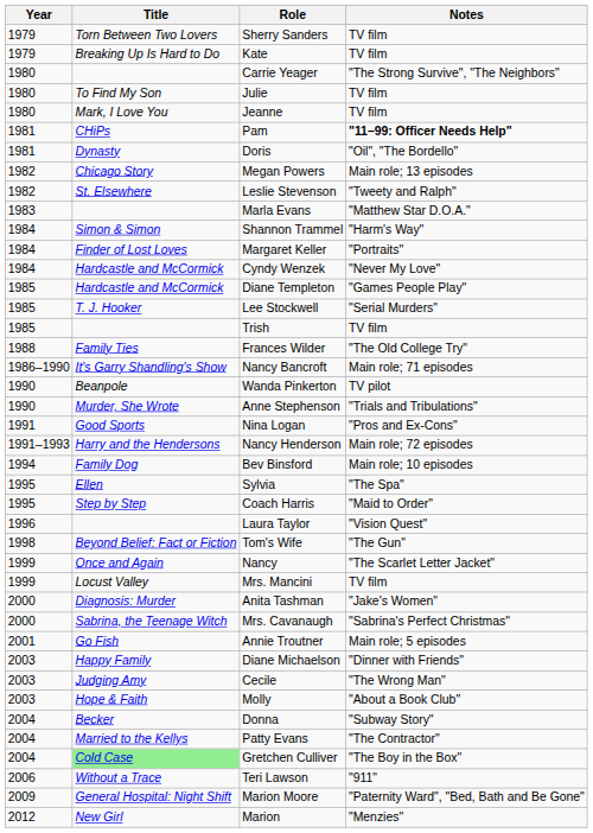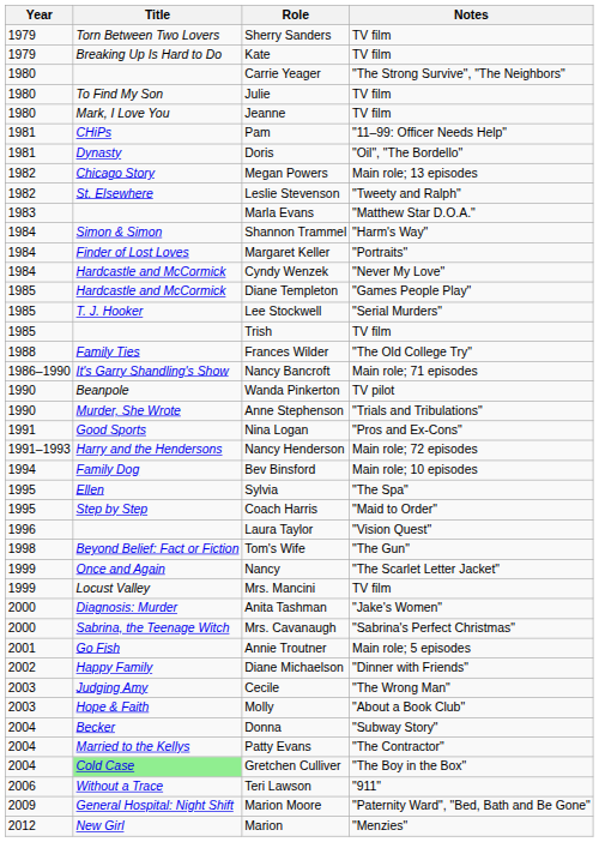 <table class="wikitable sortable">
 <tr>
 <th>Year</th>
 <th>Title</th>
 <th>Role</th>
 <th class="unsortable">Notes</th>
 </tr>
 <tr>
 <td>1979</td>
 <td><em>Torn Between Two Lovers</em></td>
 <td>Sherry Sanders</td>
 <td>TV film</td>
 </tr>
 <tr>
 <td>1979</td>
 <td><em>Breaking Up Is Hard to Do</em></td>
 <td>Kate</td>
 <td>TV film</td>
 </tr>
 <tr>
 <td>1980</td>
 <td><em></em></td>
 <td>Carrie Yeager</td>
 <td>"The Strong Survive", "The Neighbors"</td>
 </tr>
 <tr>
 <td>1980</td>
 <td><em>To Find My Son</em></td>
 <td>Julie</td>
 <td>TV film</td>
 </tr>
 <tr>
 <td>1980</td>
 <td><em>Mark, I Love You</em></td>
 <td>Jeanne</td>
 <td>TV film</td>
 </tr>
 <tr>
 <td>1981</td>
 <td><em><a href='#'>CHiPs</a></em></td>
 <td>Pam</td>
-<td><strong>"11–99: Officer Needs Help"</strong></td>
+<td>"11–99: Officer Needs Help"</td>
 </tr>
 <tr>
 <td>1981</td>
 <td><em><a href='#'>Dynasty</a></em></td>
 <td>Doris</td>
 <td>"Oil", "The Bordello"</td>
 </tr>
 <tr>
 <td>1982</td>
 <td><em><a href='#'>Chicago Story</a></em></td>
 <td>Megan Powers</td>
 <td>Main role; 13 episodes</td>
 </tr>
 <tr>
 <td>1982</td>
 <td><em><a href='#'>St. Elsewhere</a></em></td>
 <td>Leslie Stevenson</td>
 <td>"Tweety and Ralph"</td>
 </tr>
 <tr>
 <td>1983</td>
 <td><em></em></td>
 <td>Marla Evans</td>
 <td>"Matthew Star D.O.A."</td>
 </tr>
 <tr>
 <td>1984</td>
 <td><em><a href='#'>Simon & Simon</a></em></td>
 <td>Shannon Trammel</td>
 <td>"Harm's Way"</td>
 </tr>
 <tr>
 <td>1984</td>
 <td><em><a href='#'>Finder of Lost Loves</a></em></td>
 <td>Margaret Keller</td>
 <td>"Portraits"</td>
 </tr>
 <tr>
 <td>1984</td>
 <td><em><a href='#'>Hardcastle and McCormick</a></em></td>
 <td>Cyndy Wenzek</td>
 <td>"Never My Love"</td>
 </tr>
 <tr>
 <td>1985</td>
 <td><em><a href='#'>Hardcastle and McCormick</a></em></td>
 <td>Diane Templeton</td>
 <td>"Games People Play"</td>
 </tr>
 <tr>
 <td>1985</td>
 <td><em><a href='#'>T. J. Hooker</a></em></td>
 <td>Lee Stockwell</td>
 <td>"Serial Murders"</td>
 </tr>
 <tr>
 <td>1985</td>
 <td><em></em></td>
 <td>Trish</td>
 <td>TV film</td>
 </tr>
 <tr>
 <td>1988</td>
 <td><em><a href='#'>Family Ties</a></em></td>
 <td>Frances Wilder</td>
 <td>"The Old College Try"</td>
 </tr>
 <tr>
 <td>1986–1990</td>
 <td><em><a href='#'>It's Garry Shandling's Show</a></em></td>
 <td>Nancy Bancroft</td>
 <td>Main role; 71 episodes</td>
 </tr>
 <tr>
 <td>1990</td>
 <td><em>Beanpole</em></td>
 <td>Wanda Pinkerton</td>
 <td>TV pilot</td>
 </tr>
 <tr>
 <td>1990</td>
 <td><em><a href='#'>Murder, She Wrote</a></em></td>
 <td>Anne Stephenson</td>
 <td>"Trials and Tribulations"</td>
 </tr>
 <tr>
 <td>1991</td>
 <td><em><a href='#'>Good Sports</a></em></td>
 <td>Nina Logan</td>
 <td>"Pros and Ex-Cons"</td>
 </tr>
 <tr>
 <td>1991–1993</td>
 <td><em><a href='#'>Harry and the Hendersons</a></em></td>
 <td>Nancy Henderson</td>
 <td>Main role; 72 episodes</td>
 </tr>
 <tr>
 <td>1994</td>
 <td><em><a href='#'>Family Dog</a></em></td>
 <td>Bev Binsford</td>
 <td>Main role; 10 episodes</td>
 </tr>
 <tr>
 <td>1995</td>
 <td><em><a href='#'>Ellen</a></em></td>
 <td>Sylvia</td>
 <td>"The Spa"</td>
 </tr>
 <tr>
 <td>1995</td>
 <td><em><a href='#'>Step by Step</a></em></td>
 <td>Coach Harris</td>
 <td>"Maid to Order"</td>
 </tr>
 <tr>
 <td>1996</td>
 <td><em></em></td>
 <td>Laura Taylor</td>
 <td>"Vision Quest"</td>
 </tr>
 <tr>
 <td>1998</td>
 <td><em><a href='#'>Beyond Belief: Fact or Fiction</a></em></td>
 <td>Tom's Wife</td>
 <td>"The Gun"</td>
 </tr>
 <tr>
 <td>1999</td>
 <td><em><a href='#'>Once and Again</a></em></td>
 <td>Nancy</td>
 <td>"The Scarlet Letter Jacket"</td>
 </tr>
 <tr>
 <td>1999</td>
 <td><em>Locust Valley</em></td>
 <td>Mrs. Mancini</td>
 <td>TV film</td>
 </tr>
 <tr>
 <td>2000</td>
 <td><em><a href='#'>Diagnosis: Murder</a></em></td>
 <td>Anita Tashman</td>
 <td>"Jake's Women"</td>
 </tr>
 <tr>
 <td>2000</td>
 <td><em><a href='#'>Sabrina, the Teenage Witch</a></em></td>
 <td>Mrs. Cavanaugh</td>
 <td>"Sabrina's Perfect Christmas"</td>
 </tr>
 <tr>
 <td>2001</td>
 <td><em><a href='#'>Go Fish</a></em></td>
 <td>Annie Troutner</td>
 <td>Main role; 5 episodes</td>
 </tr>
 <tr>
-<td>2003</td>
+<td>2002</td>
 <td><em><a href='#'>Happy Family</a></em></td>
 <td>Diane Michaelson</td>
 <td>"Dinner with Friends"</td>
 </tr>
 <tr>
 <td>2003</td>
 <td><em><a href='#'>Judging Amy</a></em></td>
 <td>Cecile</td>
 <td>"The Wrong Man"</td>
 </tr>
 <tr>
 <td>2003</td>
 <td><em><a href='#'>Hope & Faith</a></em></td>
 <td>Molly</td>
 <td>"About a Book Club"</td>
 </tr>
 <tr>
 <td>2004</td>
 <td><em><a href='#'>Becker</a></em></td>
 <td>Donna</td>
 <td>"Subway Story"</td>
 </tr>
 <tr>
 <td>2004</td>
 <td><em><a href='#'>Married to the Kellys</a></em></td>
 <td>Patty Evans</td>
 <td>"The Contractor"</td>
 </tr>
 <tr>
 <td>2004</td>
 <td style="background: lightgreen;"><em><a href='#'>Cold Case</a></em></td>
 <td>Gretchen Culliver</td>
 <td>"The Boy in the Box"</td>
 </tr>
 <tr>
 <td>2006</td>
 <td><em><a href='#'>Without a Trace</a></em></td>
 <td>Teri Lawson</td>
 <td>"911"</td>
 </tr>
 <tr>
 <td>2009</td>
 <td><em><a href='#'>General Hospital: Night Shift</a></em></td>
 <td>Marion Moore</td>
 <td>"Paternity Ward", "Bed, Bath and Be Gone"</td>
 </tr>
 <tr>
 <td>2012</td>
 <td><em><a href='#'>New Girl</a></em></td>
 <td>Marion</td>
 <td>"Menzies"</td>
 </tr>
 </table>
